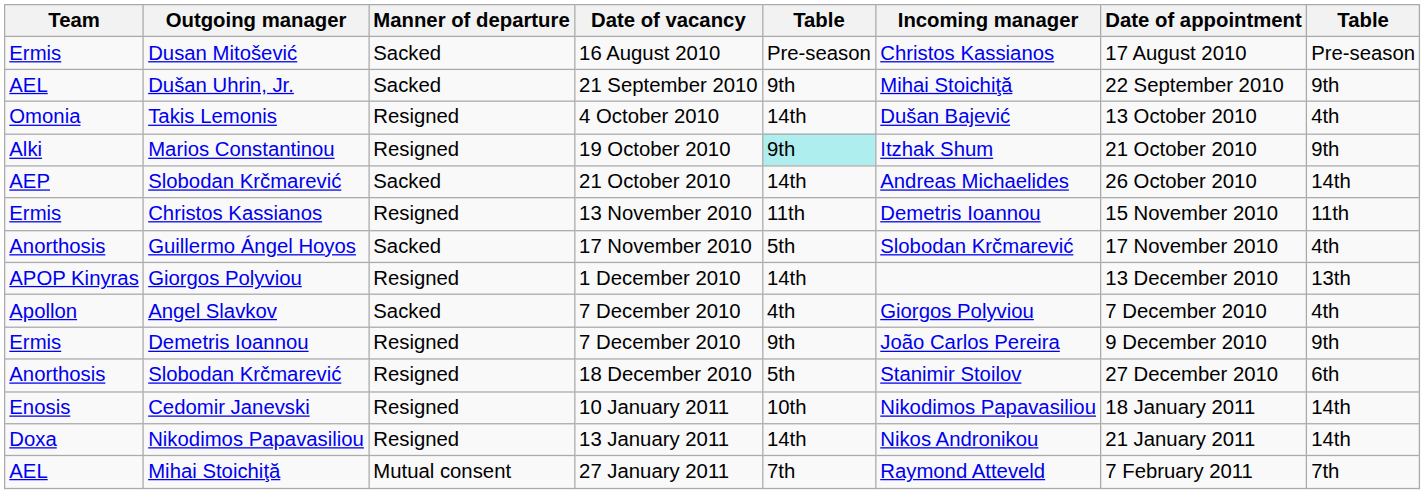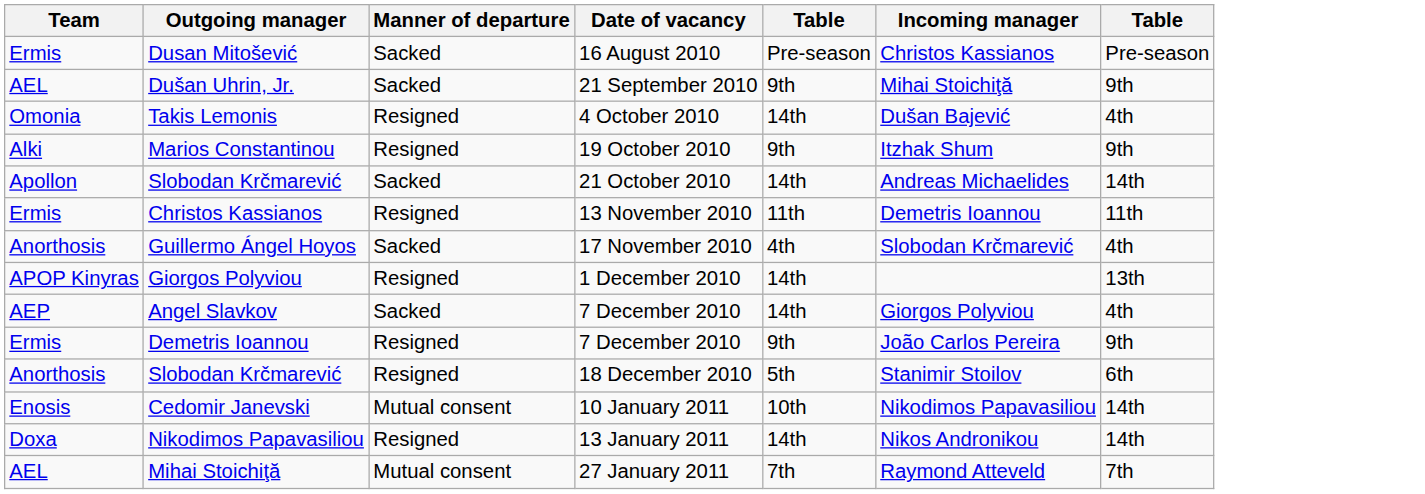 <table class="wikitable">
 <tr>
 <th>Team</th>
 <th>Outgoing manager</th>
 <th>Manner of departure</th>
 <th>Date of vacancy</th>
 <th>Table</th>
 <th>Incoming manager</th>
-<th>Date of appointment</th>
 <th>Table</th>
 </tr>
 <tr>
 <td><a href='#'>Ermis</a></td>
 <td> <a href='#'>Dusan Mitošević</a></td>
 <td>Sacked</td>
 <td>16 August 2010</td>
 <td>Pre-season</td>
 <td> <a href='#'>Christos Kassianos</a></td>
-<td>17 August 2010</td>
 <td>Pre-season</td>
 </tr>
 <tr>
 <td><a href='#'>AEL</a></td>
 <td> <a href='#'>Dušan Uhrin, Jr.</a></td>
 <td>Sacked</td>
 <td>21 September 2010</td>
 <td>9th</td>
 <td> <a href='#'>Mihai Stoichiţă</a></td>
-<td>22 September 2010</td>
 <td>9th</td>
 </tr>
 <tr>
 <td><a href='#'>Omonia</a></td>
 <td> <a href='#'>Takis Lemonis</a></td>
 <td>Resigned</td>
 <td>4 October 2010</td>
 <td>14th</td>
 <td> <a href='#'>Dušan Bajević</a></td>
-<td>13 October 2010</td>
 <td>4th</td>
 </tr>
 <tr>
 <td><a href='#'>Alki</a></td>
 <td> <a href='#'>Marios Constantinou</a></td>
 <td>Resigned</td>
 <td>19 October 2010</td>
-<td style="background: paleturquoise;">9th</td>
+<td>9th</td>
 <td> <a href='#'>Itzhak Shum</a></td>
-<td>21 October 2010</td>
 <td>9th</td>
 </tr>
 <tr>
-<td><a href='#'>AEP</a></td>
+<td><a href='#'>Apollon</a></td>
 <td> <a href='#'>Slobodan Krčmarević</a></td>
 <td>Sacked</td>
 <td>21 October 2010</td>
 <td>14th</td>
 <td> <a href='#'>Andreas Michaelides</a></td>
-<td>26 October 2010</td>
 <td>14th</td>
 </tr>
 <tr>
 <td><a href='#'>Ermis</a></td>
 <td> <a href='#'>Christos Kassianos</a></td>
 <td>Resigned</td>
 <td>13 November 2010</td>
 <td>11th</td>
 <td> <a href='#'>Demetris Ioannou</a></td>
-<td>15 November 2010</td>
 <td>11th</td>
 </tr>
 <tr>
 <td><a href='#'>Anorthosis</a></td>
 <td> <a href='#'>Guillermo Ángel Hoyos</a></td>
 <td>Sacked</td>
 <td>17 November 2010</td>
-<td>5th</td>
+<td>4th</td>
 <td> <a href='#'>Slobodan Krčmarević</a></td>
-<td>17 November 2010</td>
 <td>4th</td>
 </tr>
 <tr>
 <td><a href='#'>APOP Kinyras</a></td>
 <td> <a href='#'>Giorgos Polyviou</a></td>
 <td>Resigned</td>
 <td>1 December 2010</td>
 <td>14th</td>
 <td> </td>
-<td>13 December 2010</td>
 <td>13th</td>
 </tr>
 <tr>
-<td><a href='#'>Apollon</a></td>
+<td><a href='#'>AEP</a></td>
 <td> <a href='#'>Angel Slavkov</a></td>
 <td>Sacked</td>
 <td>7 December 2010</td>
-<td>4th</td>
+<td>14th</td>
 <td> <a href='#'>Giorgos Polyviou</a></td>
-<td>7 December 2010</td>
 <td>4th</td>
 </tr>
 <tr>
 <td><a href='#'>Ermis</a></td>
 <td> <a href='#'>Demetris Ioannou</a></td>
 <td>Resigned</td>
 <td>7 December 2010</td>
 <td>9th</td>
 <td> <a href='#'>João Carlos Pereira</a></td>
-<td>9 December 2010</td>
 <td>9th</td>
 </tr>
 <tr>
 <td><a href='#'>Anorthosis</a></td>
 <td> <a href='#'>Slobodan Krčmarević</a></td>
 <td>Resigned</td>
 <td>18 December 2010</td>
 <td>5th</td>
 <td> <a href='#'>Stanimir Stoilov</a></td>
-<td>27 December 2010</td>
 <td>6th</td>
 </tr>
 <tr>
 <td><a href='#'>Enosis</a></td>
 <td> <a href='#'>Cedomir Janevski</a></td>
-<td>Resigned</td>
+<td>Mutual consent</td>
 <td>10 January 2011</td>
 <td>10th</td>
 <td> <a href='#'>Nikodimos Papavasiliou</a></td>
-<td>18 January 2011</td>
 <td>14th</td>
 </tr>
 <tr>
 <td><a href='#'>Doxa</a></td>
 <td> <a href='#'>Nikodimos Papavasiliou</a></td>
 <td>Resigned</td>
 <td>13 January 2011</td>
 <td>14th</td>
 <td> <a href='#'>Nikos Andronikou</a></td>
-<td>21 January 2011</td>
 <td>14th</td>
 </tr>
 <tr>
 <td><a href='#'>AEL</a></td>
 <td> <a href='#'>Mihai Stoichiţă</a></td>
 <td>Mutual consent</td>
 <td>27 January 2011</td>
 <td>7th</td>
 <td> <a href='#'>Raymond Atteveld</a></td>
-<td>7 February 2011</td>
 <td>7th</td>
 </tr>
 </table>
